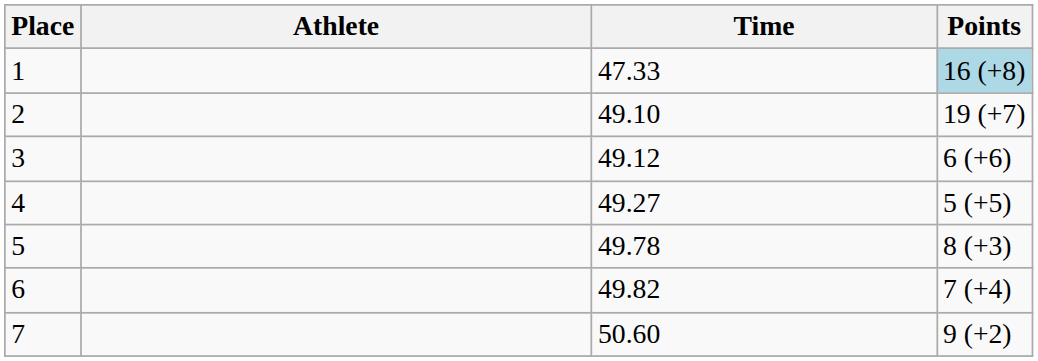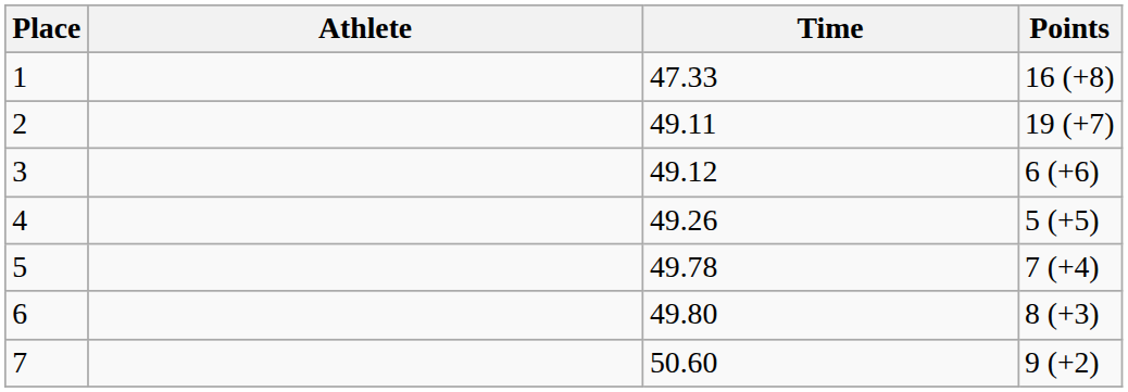 <table class="wikitable sortable">
 <tr>
 <th>Place</th>
 <th style="width:18em">Athlete</th>
 <th style="width:12em">Time</th>
 <th>Points</th>
 </tr>
 <tr>
 <td>1</td>
 <td></td>
 <td>47.33  </td>
-<td style="background: lightblue;">16 (+8)</td>
+<td>16 (+8)</td>
 </tr>
 <tr>
 <td>2</td>
 <td></td>
-<td>49.10</td>
+<td>49.11</td>
 <td>19 (+7)</td>
 </tr>
 <tr>
 <td>3</td>
 <td></td>
 <td>49.12</td>
 <td>6 (+6)</td>
 </tr>
 <tr>
 <td>4</td>
 <td></td>
-<td>49.27</td>
+<td>49.26</td>
 <td>5 (+5)</td>
 </tr>
 <tr>
 <td>5</td>
 <td></td>
 <td>49.78</td>
-<td>8 (+3)</td>
+<td>7 (+4)</td>
 </tr>
 <tr>
 <td>6</td>
 <td></td>
-<td>49.82</td>
-<td>7 (+4)</td>
+<td>49.80</td>
+<td>8 (+3)</td>
 </tr>
 <tr>
 <td>7</td>
 <td></td>
 <td>50.60</td>
 <td>9 (+2)</td>
 </tr>
 </table>
